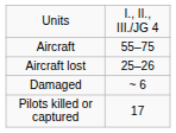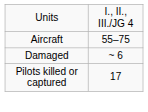 <table class="wikitable" style = "float:right; margin-left:15px; text-align:center; width:220px; margin-right:0px">
 <tr>
 <td>Units</td>
 <td>I., II., III./JG 4</td>
 </tr>
 <tr>
 <td>Aircraft</td>
 <td>55–75</td>
 </tr>
 <tr>
-<td>Aircraft lost</td>
-<td>25–26</td>
-</tr>
-<tr>
 <td>Damaged</td>
 <td>~ 6</td>
 </tr>
 <tr>
 <td>Pilots killed or captured</td>
 <td>17</td>
 </tr>
 </table>
